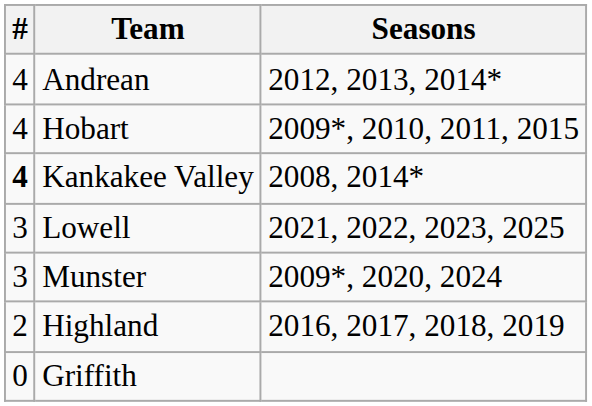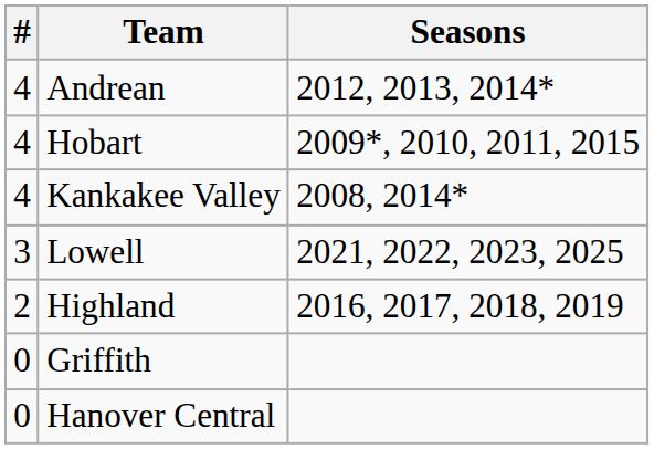 <table class="wikitable" style=>
 <tr>
 <th>#</th>
 <th>Team</th>
 <th>Seasons</th>
 </tr>
 <tr>
 <td>4</td>
 <td>Andrean</td>
 <td>2012, 2013, 2014*</td>
 </tr>
 <tr>
 <td>4</td>
 <td>Hobart</td>
 <td>2009*, 2010, 2011, 2015</td>
 </tr>
 <tr>
-<td><strong>4</strong></td>
+<td>4</td>
 <td>Kankakee Valley</td>
 <td>2008, 2014*</td>
 </tr>
 <tr>
 <td>3</td>
 <td>Lowell</td>
 <td>2021, 2022, 2023, 2025</td>
-</tr>
-<tr>
-<td>3</td>
-<td>Munster</td>
-<td>2009*, 2020, 2024</td>
 </tr>
 <tr>
 <td>2</td>
 <td>Highland</td>
 <td>2016, 2017, 2018, 2019</td>
 </tr>
 <tr>
 <td>0</td>
 <td>Griffith</td>
 <td></td>
 </tr>
+<tr>
+<td>0</td>
+<td>Hanover Central</td>
+<td></td>
+</tr>
 </table>
